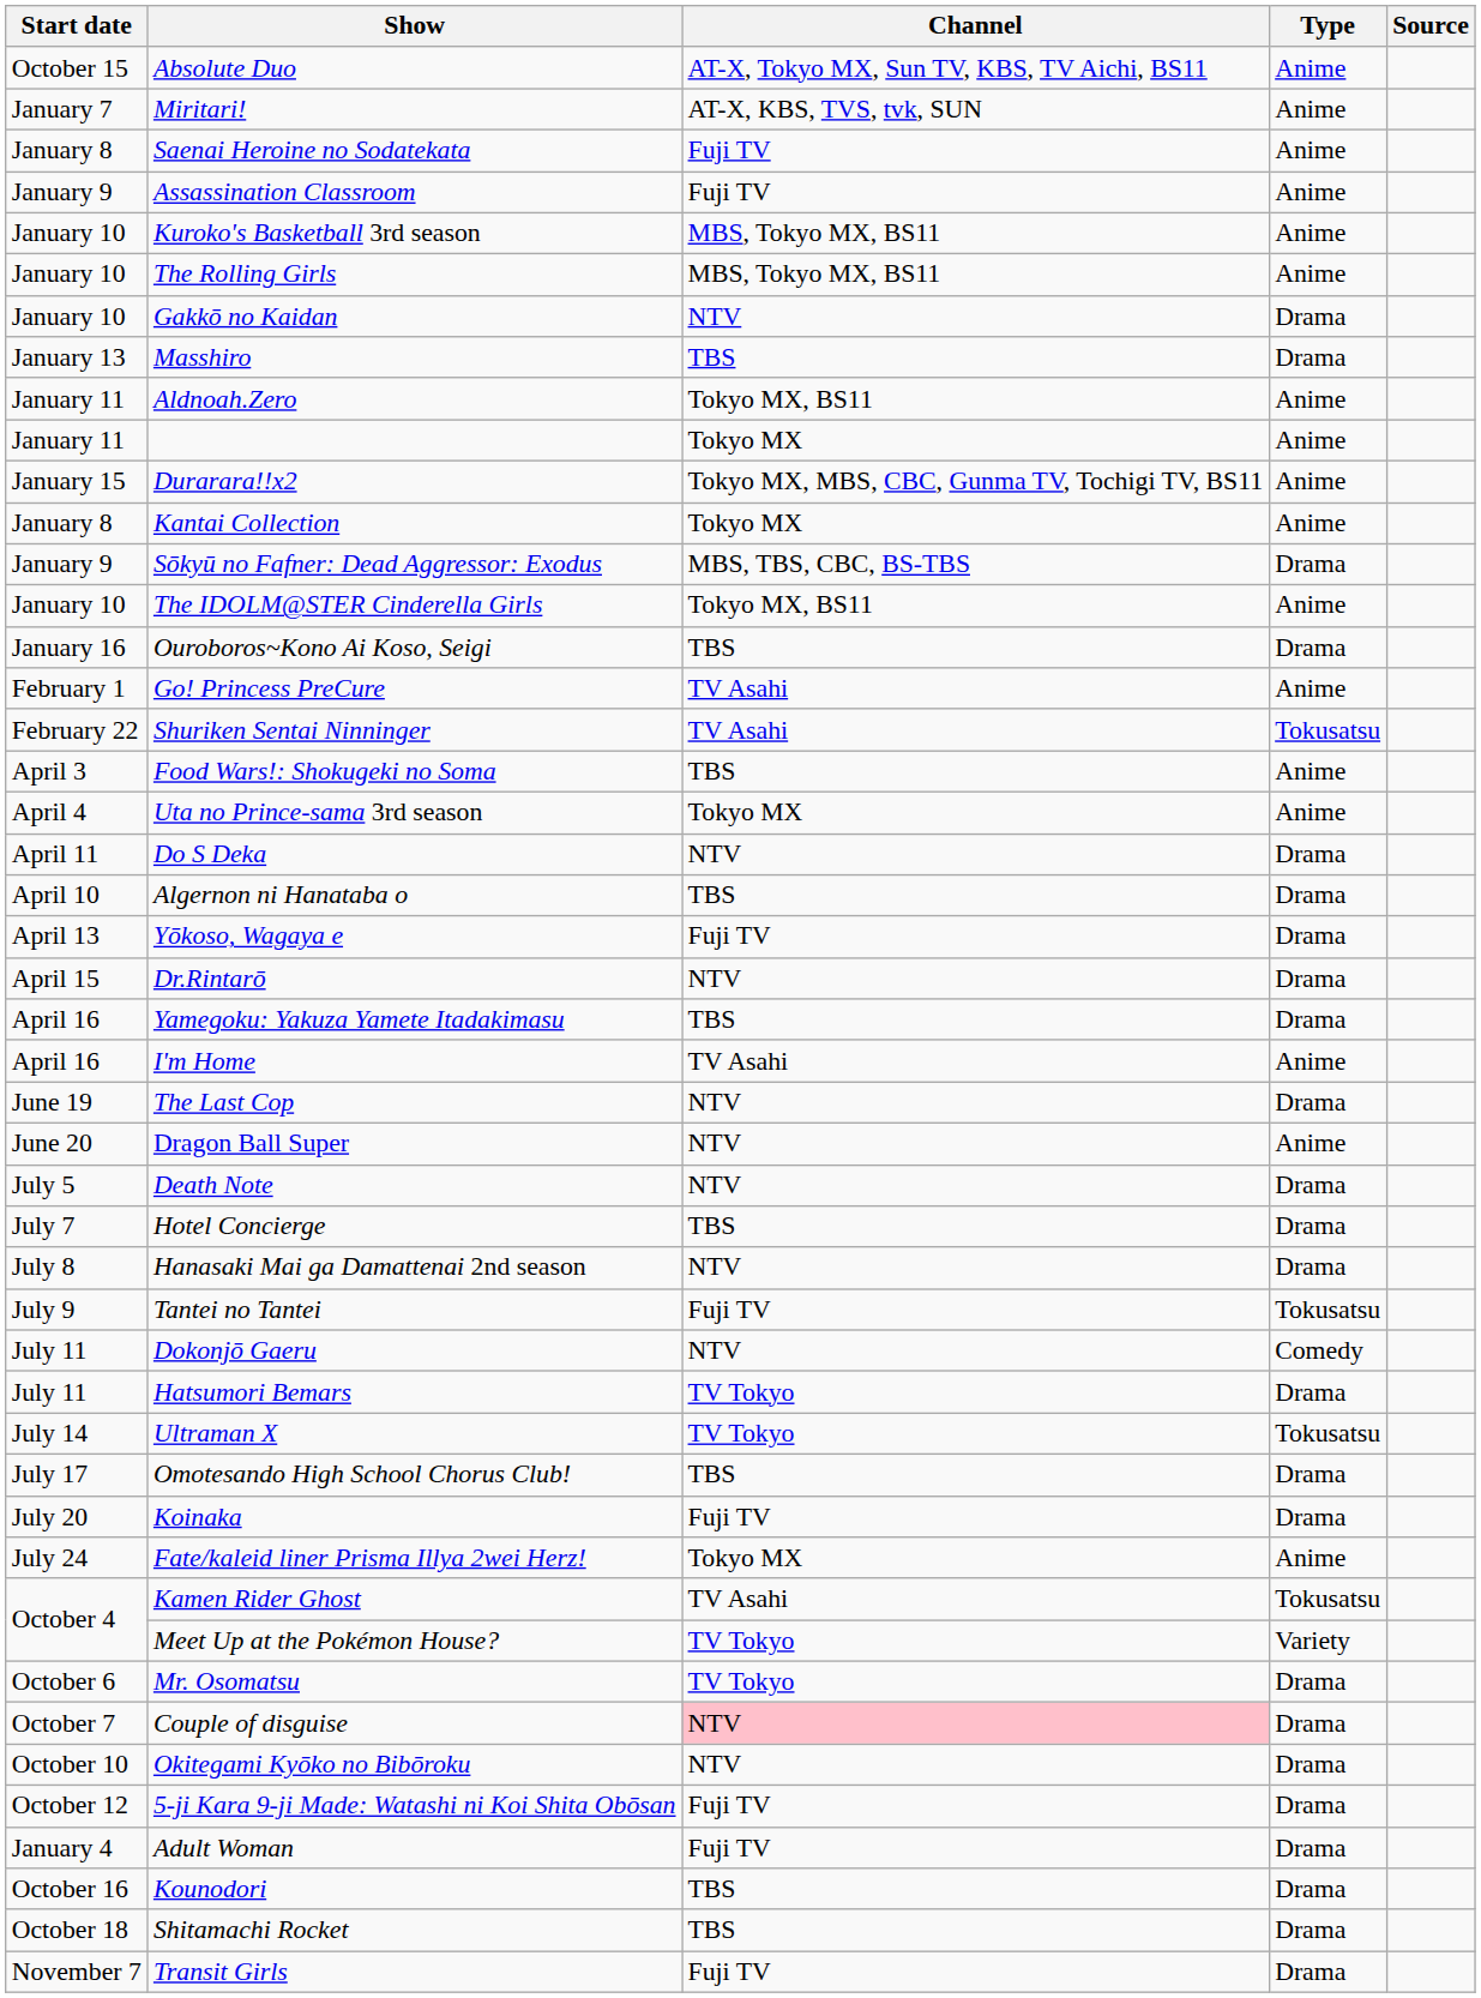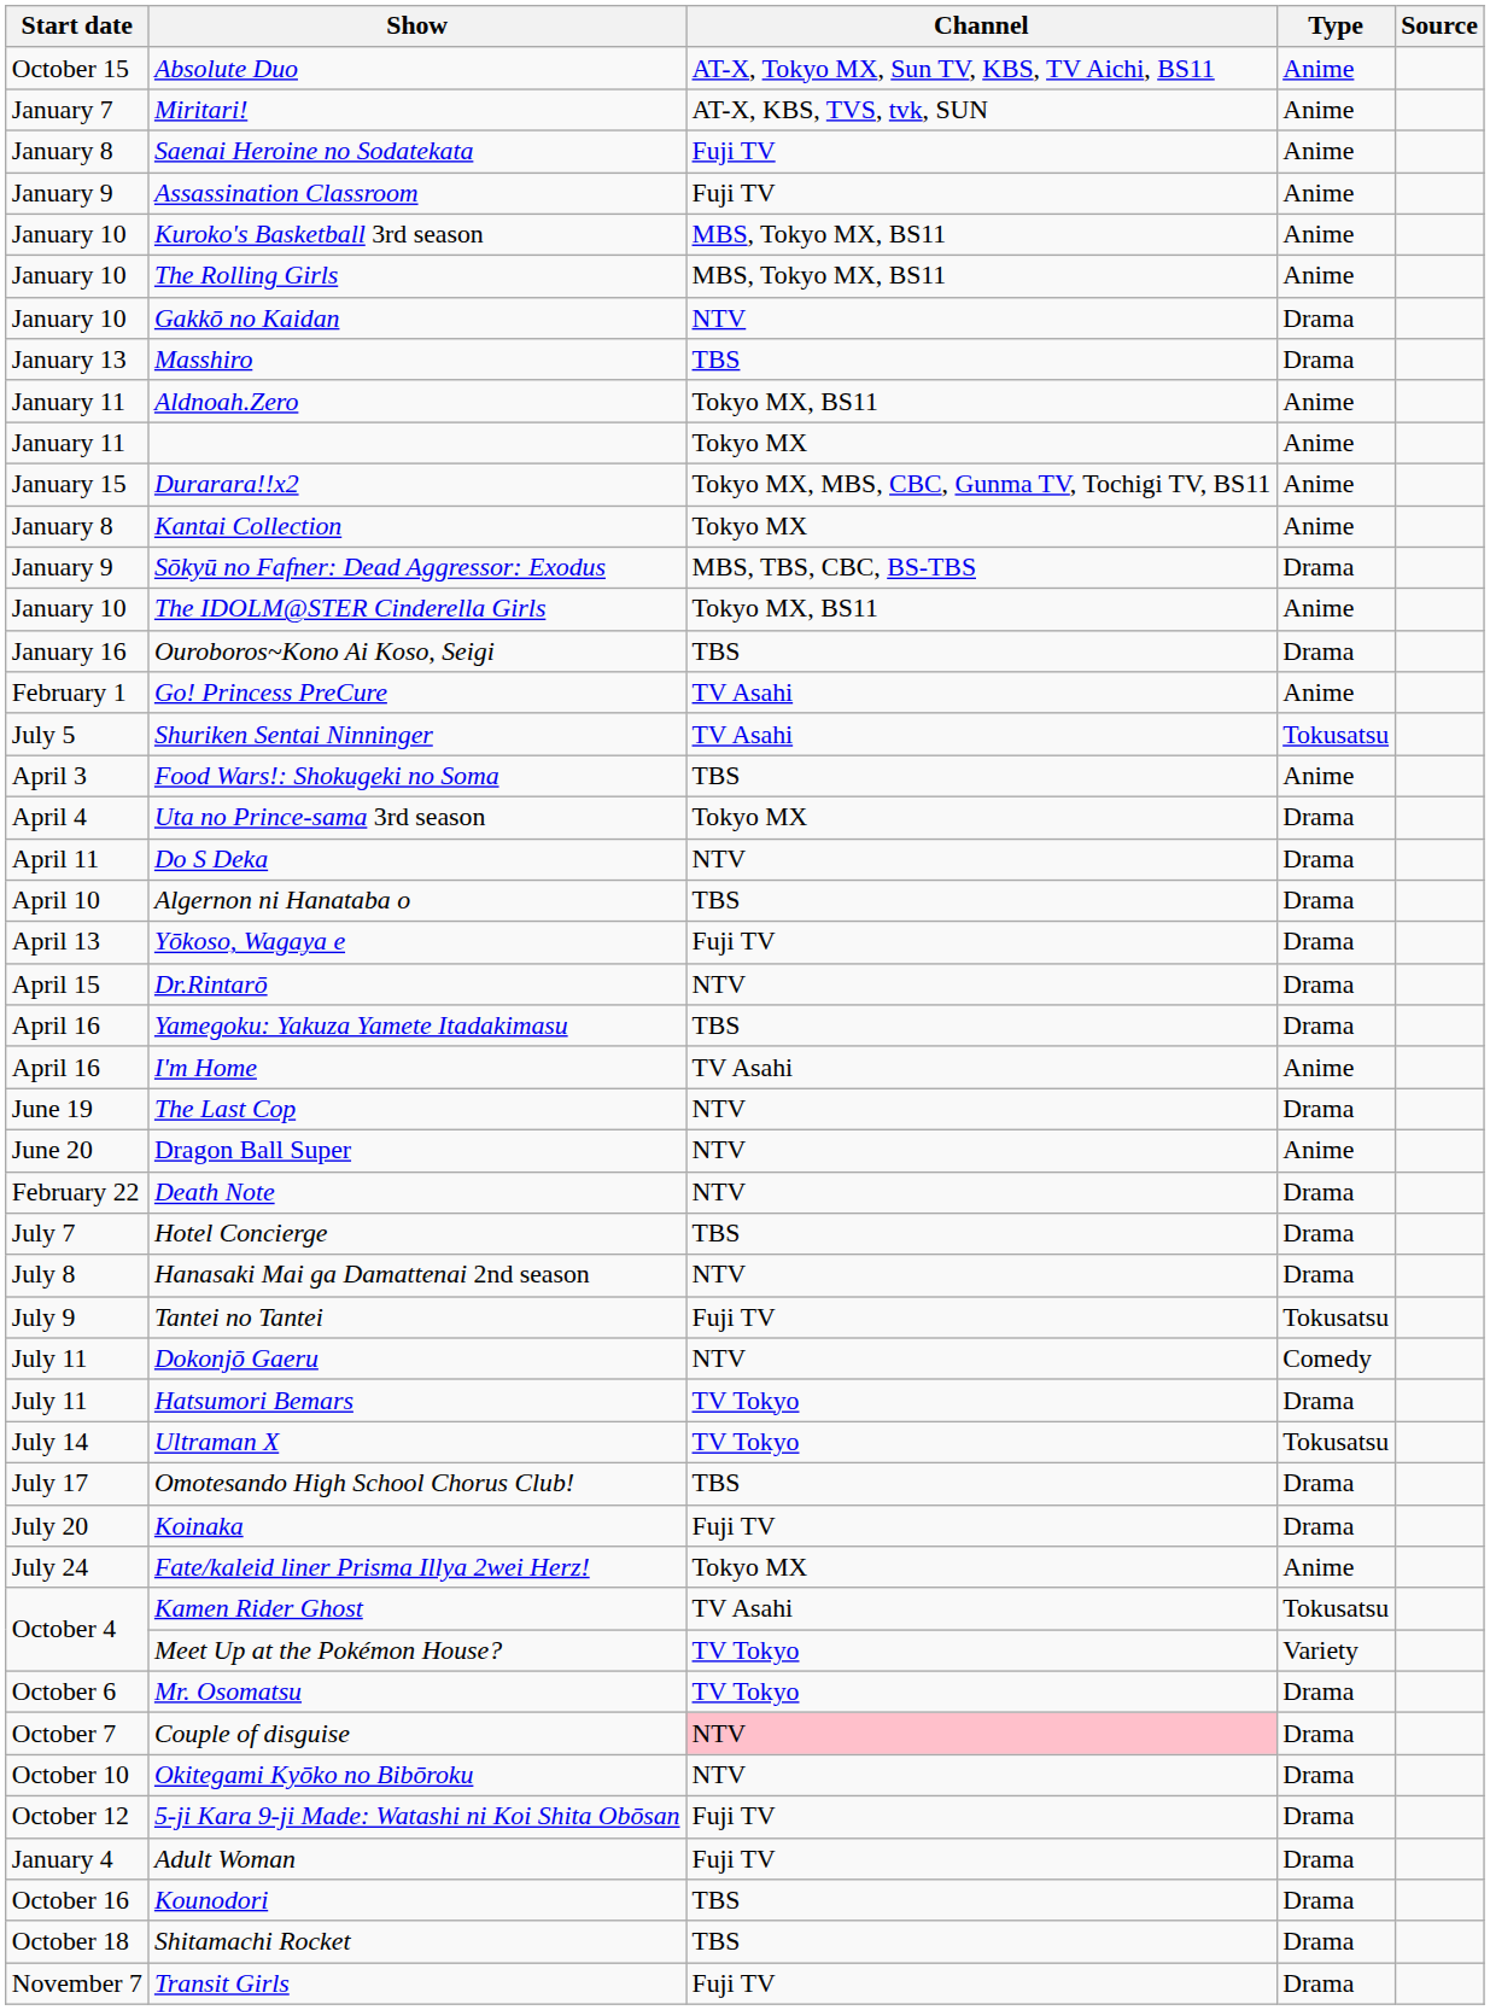 <table class="wikitable sortable">
 <tr>
 <th>Start date</th>
 <th>Show</th>
 <th>Channel</th>
 <th>Type</th>
 <th>Source</th>
 </tr>
 <tr>
 <td>October 15</td>
 <td><em><a href='#'>Absolute Duo</a></em></td>
 <td><a href='#'>AT-X</a>, <a href='#'>Tokyo MX</a>, <a href='#'>Sun TV</a>, <a href='#'>KBS</a>, <a href='#'>TV Aichi</a>, <a href='#'>BS11</a></td>
 <td><a href='#'>Anime</a></td>
 <td></td>
 </tr>
 <tr>
 <td>January 7</td>
 <td><em><a href='#'>Miritari!</a></em></td>
 <td>AT-X, KBS, <a href='#'>TVS</a>, <a href='#'>tvk</a>, SUN</td>
 <td>Anime</td>
 <td></td>
 </tr>
 <tr>
 <td>January 8</td>
 <td><em><a href='#'>Saenai Heroine no Sodatekata</a></em></td>
 <td><a href='#'>Fuji TV</a></td>
 <td>Anime</td>
 <td></td>
 </tr>
 <tr>
 <td>January 9</td>
 <td><em><a href='#'>Assassination Classroom</a></em></td>
 <td>Fuji TV</td>
 <td>Anime</td>
 <td></td>
 </tr>
 <tr>
 <td>January 10</td>
 <td><em><a href='#'>Kuroko's Basketball</a></em> 3rd season</td>
 <td><a href='#'>MBS</a>, Tokyo MX, BS11</td>
 <td>Anime</td>
 <td></td>
 </tr>
 <tr>
 <td>January 10</td>
 <td><em><a href='#'>The Rolling Girls</a></em></td>
 <td>MBS, Tokyo MX, BS11</td>
 <td>Anime</td>
 <td></td>
 </tr>
 <tr>
 <td>January 10</td>
 <td><em><a href='#'>Gakkō no Kaidan</a></em></td>
 <td><a href='#'>NTV</a></td>
 <td>Drama</td>
 <td></td>
 </tr>
 <tr>
 <td>January 13</td>
 <td><em><a href='#'>Masshiro</a></em></td>
 <td><a href='#'>TBS</a></td>
 <td>Drama</td>
 <td></td>
 </tr>
 <tr>
 <td>January 11</td>
 <td><em><a href='#'>Aldnoah.Zero</a></em></td>
 <td>Tokyo MX, BS11</td>
 <td>Anime</td>
 <td></td>
 </tr>
 <tr>
 <td>January 11</td>
 <td><em><a href='#'></a></em></td>
 <td>Tokyo MX</td>
 <td>Anime</td>
 <td></td>
 </tr>
 <tr>
 <td>January 15</td>
 <td><em><a href='#'>Durarara!!x2</a></em></td>
 <td>Tokyo MX, MBS, <a href='#'>CBC</a>, <a href='#'>Gunma TV</a>, Tochigi TV, BS11</td>
 <td>Anime</td>
 <td></td>
 </tr>
 <tr>
 <td>January 8</td>
 <td><em><a href='#'>Kantai Collection</a></em></td>
 <td>Tokyo MX</td>
 <td>Anime</td>
 <td></td>
 </tr>
 <tr>
 <td>January 9</td>
 <td><em><a href='#'>Sōkyū no Fafner: Dead Aggressor: Exodus</a></em></td>
 <td>MBS, TBS, CBC, <a href='#'>BS-TBS</a></td>
 <td>Drama</td>
 <td></td>
 </tr>
 <tr>
 <td>January 10</td>
 <td><em><a href='#'>The IDOLM@STER Cinderella Girls</a></em></td>
 <td>Tokyo MX, BS11</td>
 <td>Anime</td>
 <td></td>
 </tr>
 <tr>
 <td>January 16</td>
 <td><em>Ouroboros~Kono Ai Koso, Seigi</em></td>
 <td>TBS</td>
 <td>Drama</td>
 <td></td>
 </tr>
 <tr>
 <td>February 1</td>
 <td><em><a href='#'>Go! Princess PreCure</a></em></td>
 <td><a href='#'>TV Asahi</a></td>
 <td>Anime</td>
 <td></td>
 </tr>
 <tr>
-<td>February 22</td>
+<td>July 5</td>
 <td><em><a href='#'>Shuriken Sentai Ninninger</a></em></td>
 <td><a href='#'>TV Asahi</a></td>
 <td><a href='#'>Tokusatsu</a></td>
 <td></td>
 </tr>
 <tr>
 <td>April 3</td>
 <td><em><a href='#'>Food Wars!: Shokugeki no Soma</a></em></td>
 <td>TBS</td>
 <td>Anime</td>
 <td></td>
 </tr>
 <tr>
 <td>April 4</td>
 <td><em><a href='#'>Uta no Prince-sama</a></em> 3rd season</td>
 <td>Tokyo MX</td>
-<td>Anime</td>
+<td>Drama</td>
 <td></td>
 </tr>
 <tr>
 <td>April 11</td>
 <td><em><a href='#'>Do S Deka</a></em></td>
 <td>NTV</td>
 <td>Drama</td>
 <td></td>
 </tr>
 <tr>
 <td>April 10</td>
 <td><em>Algernon ni Hanataba o</em></td>
 <td>TBS</td>
 <td>Drama</td>
 <td></td>
 </tr>
 <tr>
 <td>April 13</td>
 <td><em><a href='#'>Yōkoso, Wagaya e</a></em></td>
 <td>Fuji TV</td>
 <td>Drama</td>
 <td></td>
 </tr>
 <tr>
 <td>April 15</td>
 <td><em><a href='#'>Dr.Rintarō</a></em></td>
 <td>NTV</td>
 <td>Drama</td>
 <td></td>
 </tr>
 <tr>
 <td>April 16</td>
 <td><em><a href='#'>Yamegoku: Yakuza Yamete Itadakimasu</a></em></td>
 <td>TBS</td>
 <td>Drama</td>
 <td></td>
 </tr>
 <tr>
 <td>April 16</td>
 <td><em><a href='#'>I'm Home</a></em></td>
 <td>TV Asahi</td>
 <td>Anime</td>
 <td></td>
 </tr>
 <tr>
 <td>June 19</td>
 <td><em><a href='#'>The Last Cop</a></em></td>
 <td>NTV</td>
 <td>Drama</td>
 <td></td>
 </tr>
 <tr>
 <td>June 20</td>
 <td><a href='#'>Dragon Ball Super</a></td>
 <td>NTV</td>
 <td>Anime</td>
 <td></td>
 </tr>
 <tr>
-<td>July 5</td>
+<td>February 22</td>
 <td><em><a href='#'>Death Note</a></em></td>
 <td>NTV</td>
 <td>Drama</td>
 <td></td>
 </tr>
 <tr>
 <td>July 7</td>
 <td><em>Hotel Concierge</em></td>
 <td>TBS</td>
 <td>Drama</td>
 <td></td>
 </tr>
 <tr>
 <td>July 8</td>
 <td><em>Hanasaki Mai ga Damattenai</em> 2nd season</td>
 <td>NTV</td>
 <td>Drama</td>
 <td></td>
 </tr>
 <tr>
 <td>July 9</td>
 <td><em>Tantei no Tantei</em></td>
 <td>Fuji TV</td>
 <td>Tokusatsu</td>
 <td></td>
 </tr>
 <tr>
 <td>July 11</td>
 <td><em><a href='#'>Dokonjō Gaeru</a></em></td>
 <td>NTV</td>
 <td>Comedy</td>
 <td></td>
 </tr>
 <tr>
 <td>July 11</td>
 <td><em><a href='#'>Hatsumori Bemars</a></em></td>
 <td><a href='#'>TV Tokyo</a></td>
 <td>Drama</td>
 <td></td>
 </tr>
 <tr>
 <td>July 14</td>
 <td><em><a href='#'>Ultraman X</a></em></td>
 <td><a href='#'>TV Tokyo</a></td>
 <td>Tokusatsu</td>
 <td></td>
 </tr>
 <tr>
 <td>July 17</td>
 <td><em>Omotesando High School Chorus Club!</em></td>
 <td>TBS</td>
 <td>Drama</td>
 <td></td>
 </tr>
 <tr>
 <td>July 20</td>
 <td><em><a href='#'>Koinaka</a></em></td>
 <td>Fuji TV</td>
 <td>Drama</td>
 <td></td>
 </tr>
 <tr>
 <td>July 24</td>
 <td><em><a href='#'>Fate/kaleid liner Prisma Illya 2wei Herz!</a></em></td>
 <td>Tokyo MX</td>
 <td>Anime</td>
 <td></td>
 </tr>
 <tr>
 <td rowspan="2">October 4</td>
 <td><em><a href='#'>Kamen Rider Ghost</a></em></td>
 <td>TV Asahi</td>
 <td>Tokusatsu</td>
 <td></td>
 </tr>
 <tr>
 <td><em>Meet Up at the Pokémon House?</em></td>
 <td><a href='#'>TV Tokyo</a></td>
 <td>Variety</td>
 <td></td>
 </tr>
 <tr>
 <td>October 6</td>
 <td><em><a href='#'>Mr. Osomatsu</a></em></td>
 <td><a href='#'>TV Tokyo</a></td>
 <td>Drama</td>
 <td></td>
 </tr>
 <tr>
 <td>October 7</td>
 <td><em>Couple of disguise</em></td>
 <td style="background: pink;">NTV</td>
 <td>Drama</td>
 <td></td>
 </tr>
 <tr>
 <td>October 10</td>
 <td><em><a href='#'>Okitegami Kyōko no Bibōroku</a></em></td>
 <td>NTV</td>
 <td>Drama</td>
 <td></td>
 </tr>
 <tr>
 <td>October 12</td>
 <td><em><a href='#'>5-ji Kara 9-ji Made: Watashi ni Koi Shita Obōsan</a></em></td>
 <td>Fuji TV</td>
 <td>Drama</td>
 <td></td>
 </tr>
 <tr>
 <td>January 4</td>
 <td><em>Adult Woman</em></td>
 <td>Fuji TV</td>
 <td>Drama</td>
 <td></td>
 </tr>
 <tr>
 <td>October 16</td>
 <td><em><a href='#'>Kounodori</a></em></td>
 <td>TBS</td>
 <td>Drama</td>
 <td></td>
 </tr>
 <tr>
 <td>October 18</td>
 <td><em>Shitamachi Rocket</em></td>
 <td>TBS</td>
 <td>Drama</td>
 <td></td>
 </tr>
 <tr>
 <td>November 7</td>
 <td><em><a href='#'>Transit Girls</a></em></td>
 <td>Fuji TV</td>
 <td>Drama</td>
 <td></td>
 </tr>
 </table>
